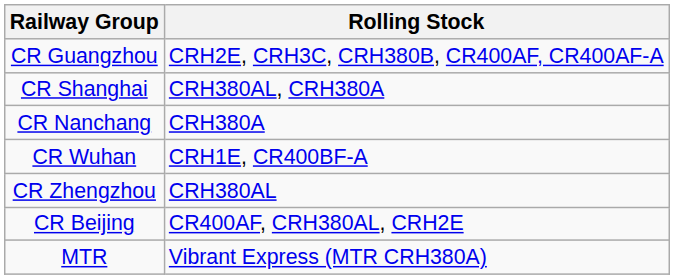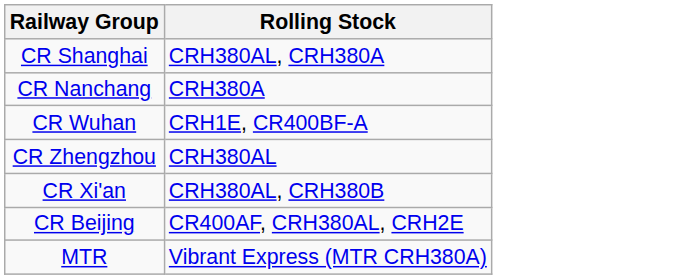 <table class="wikitable" style="font-size: 90%">
 <tr>
 <th>Railway Group</th>
 <th>Rolling Stock</th>
-</tr>
-<tr>
-<td align=center><a href='#'>CR Guangzhou</a></td>
-<td><a href='#'>CRH2E</a>, <a href='#'>CRH3C</a>, <a href='#'>CRH380B</a>, <a href='#'>CR400AF, CR400AF-A</a></td>
 </tr>
 <tr>
 <td align=center><a href='#'>CR Shanghai</a></td>
 <td><a href='#'>CRH380AL</a>, <a href='#'>CRH380A</a></td>
 </tr>
 <tr>
 <td align=center><a href='#'>CR Nanchang</a></td>
 <td><a href='#'>CRH380A</a></td>
 </tr>
 <tr>
 <td align=center><a href='#'>CR Wuhan</a></td>
 <td><a href='#'>CRH1E</a>, <a href='#'>CR400BF-A</a></td>
 </tr>
 <tr>
 <td align=center><a href='#'>CR Zhengzhou</a></td>
 <td><a href='#'>CRH380AL</a></td>
 </tr>
 <tr>
+<td align=center><a href='#'>CR Xi'an</a></td>
+<td><a href='#'>CRH380AL</a>, <a href='#'>CRH380B</a></td>
+</tr>
+<tr>
 <td align=center><a href='#'>CR Beijing</a></td>
 <td><a href='#'>CR400AF</a>, <a href='#'>CRH380AL</a>, <a href='#'>CRH2E</a></td>
 </tr>
 <tr>
 <td align=center><a href='#'>MTR</a></td>
 <td><a href='#'>Vibrant Express (MTR CRH380A)</a></td>
 </tr>
 </table>
